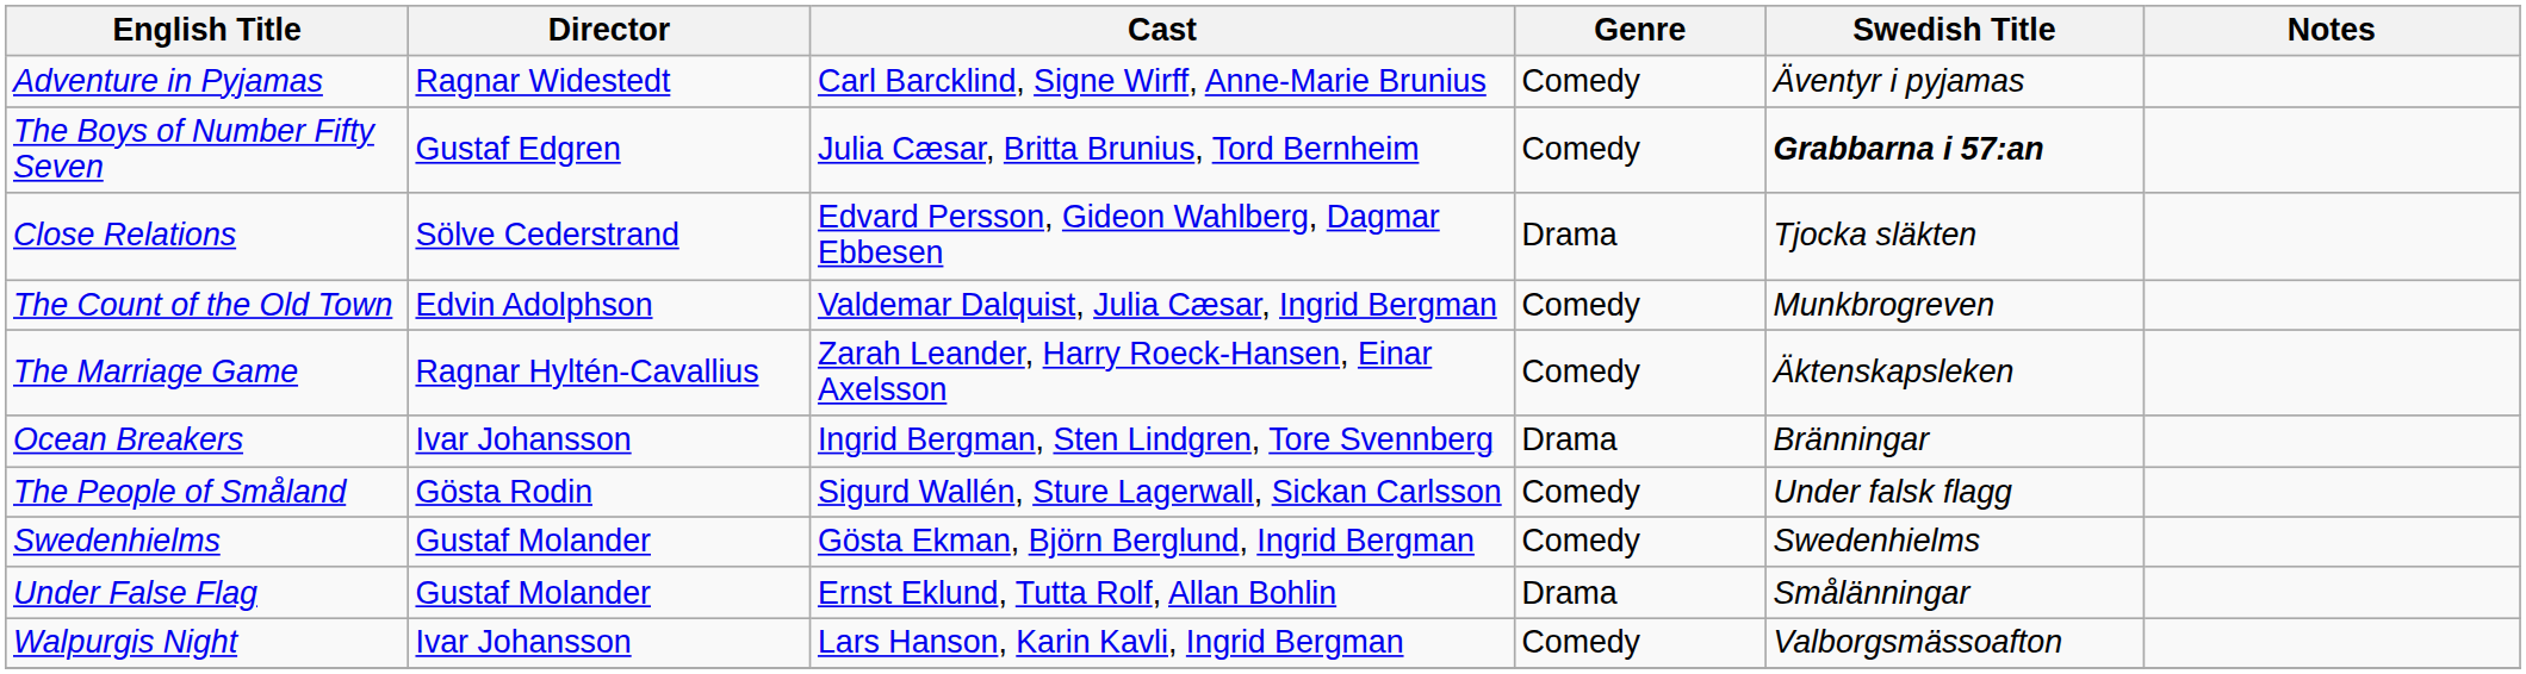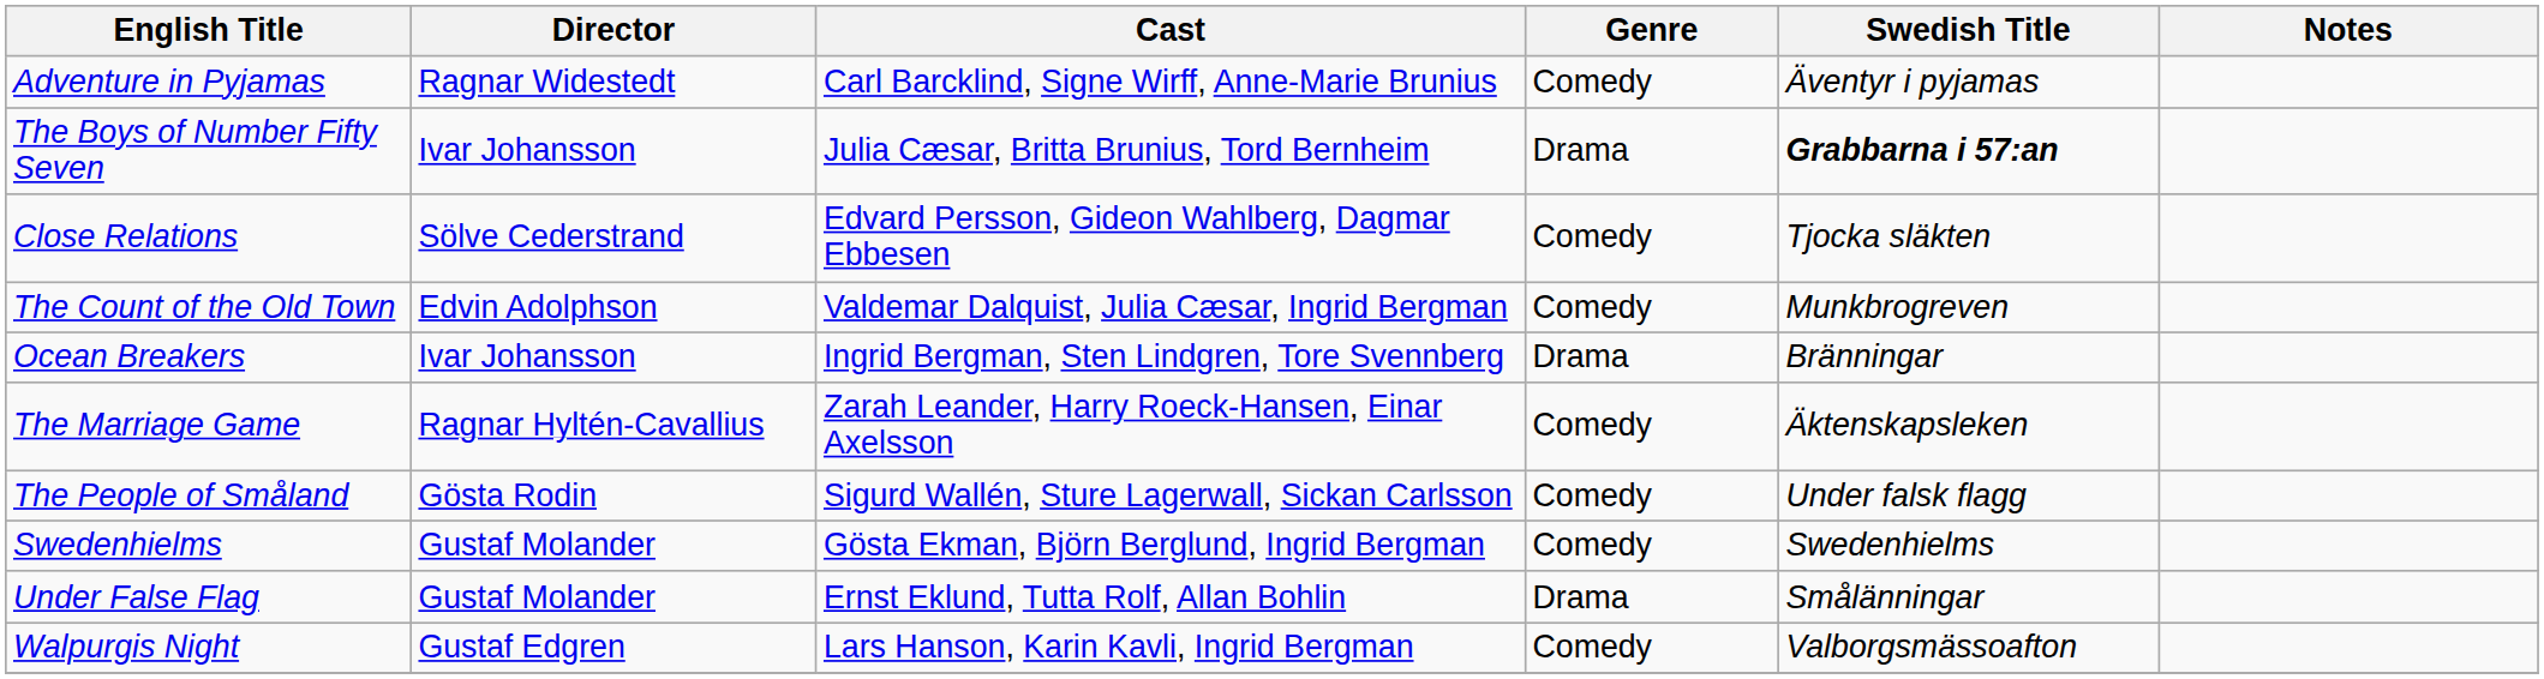 <table class="wikitable" style="width:100%;">
 <tr>
 <th style="width:16%;">English Title</th>
 <th style="width:16%;">Director</th>
 <th style="width:28%;">Cast</th>
 <th style="width:10%;">Genre</th>
 <th style="width:15%;">Swedish Title</th>
 <th style="width:15%;">Notes</th>
 </tr>
 <tr>
 <td><em><a href='#'>Adventure in Pyjamas</a></em></td>
 <td><a href='#'>Ragnar Widestedt</a></td>
 <td><a href='#'>Carl Barcklind</a>, <a href='#'>Signe Wirff</a>, <a href='#'>Anne-Marie Brunius</a></td>
 <td>Comedy</td>
 <td><em>Äventyr i pyjamas</em></td>
 </tr>
 <tr>
 <td><em><a href='#'>The Boys of Number Fifty Seven</a></em></td>
-<td><a href='#'>Gustaf Edgren</a></td>
+<td><a href='#'>Ivar Johansson</a></td>
 <td><a href='#'>Julia Cæsar</a>, <a href='#'>Britta Brunius</a>, <a href='#'>Tord Bernheim</a></td>
-<td>Comedy</td>
+<td>Drama</td>
 <td><strong><em>Grabbarna i 57:an</em></strong></td>
 <td></td>
 </tr>
 <tr>
 <td><em><a href='#'>Close Relations</a></em></td>
 <td><a href='#'>Sölve Cederstrand</a></td>
 <td><a href='#'>Edvard Persson</a>, <a href='#'>Gideon Wahlberg</a>, <a href='#'>Dagmar Ebbesen</a></td>
-<td>Drama</td>
+<td>Comedy</td>
 <td><em>Tjocka släkten</em></td>
 <td></td>
 </tr>
 <tr>
 <td><em><a href='#'>The Count of the Old Town</a></em></td>
 <td><a href='#'>Edvin Adolphson</a></td>
 <td><a href='#'>Valdemar Dalquist</a>, <a href='#'>Julia Cæsar</a>, <a href='#'>Ingrid Bergman</a></td>
 <td>Comedy</td>
 <td><em>Munkbrogreven</em></td>
 <td></td>
 </tr>
 <tr>
+<td><em><a href='#'>Ocean Breakers</a></em></td>
+<td><a href='#'>Ivar Johansson</a></td>
+<td><a href='#'>Ingrid Bergman</a>, <a href='#'>Sten Lindgren</a>, <a href='#'>Tore Svennberg</a></td>
+<td>Drama</td>
+<td><em>Bränningar</em></td>
+<td></td>
+</tr>
+<tr>
 <td><em><a href='#'>The Marriage Game</a></em></td>
 <td><a href='#'>Ragnar Hyltén-Cavallius</a></td>
 <td><a href='#'>Zarah Leander</a>, <a href='#'>Harry Roeck-Hansen</a>, <a href='#'>Einar Axelsson</a></td>
 <td>Comedy</td>
 <td><em>Äktenskapsleken</em></td>
-<td></td>
-</tr>
-<tr>
-<td><em><a href='#'>Ocean Breakers</a></em></td>
-<td><a href='#'>Ivar Johansson</a></td>
-<td><a href='#'>Ingrid Bergman</a>, <a href='#'>Sten Lindgren</a>, <a href='#'>Tore Svennberg</a></td>
-<td>Drama</td>
-<td><em>Bränningar</em></td>
 <td></td>
 </tr>
 <tr>
 <td><em><a href='#'>The People of Småland</a></em></td>
 <td><a href='#'>Gösta Rodin</a></td>
 <td><a href='#'>Sigurd Wallén</a>, <a href='#'>Sture Lagerwall</a>, <a href='#'>Sickan Carlsson</a></td>
 <td>Comedy</td>
 <td><em>Under falsk flagg</em></td>
 <td></td>
 </tr>
 <tr>
 <td><em><a href='#'>Swedenhielms</a></em></td>
 <td><a href='#'>Gustaf Molander</a></td>
 <td><a href='#'>Gösta Ekman</a>, <a href='#'>Björn Berglund</a>, <a href='#'>Ingrid Bergman</a></td>
 <td>Comedy</td>
 <td><em>Swedenhielms</em></td>
 <td></td>
 </tr>
 <tr>
 <td><em><a href='#'>Under False Flag</a></em></td>
 <td><a href='#'>Gustaf Molander</a></td>
 <td><a href='#'>Ernst Eklund</a>, <a href='#'>Tutta Rolf</a>, <a href='#'>Allan Bohlin</a></td>
 <td>Drama</td>
 <td><em>Smålänningar</em></td>
 <td></td>
 </tr>
 <tr>
 <td><em> <a href='#'>Walpurgis Night</a></em></td>
-<td><a href='#'>Ivar Johansson</a></td>
+<td><a href='#'>Gustaf Edgren</a></td>
 <td><a href='#'>Lars Hanson</a>, <a href='#'>Karin Kavli</a>, <a href='#'>Ingrid Bergman</a></td>
 <td>Comedy</td>
 <td><em>Valborgsmässoafton</em></td>
 <td></td>
 </tr>
 <tr>
 </tr>
 </table>
